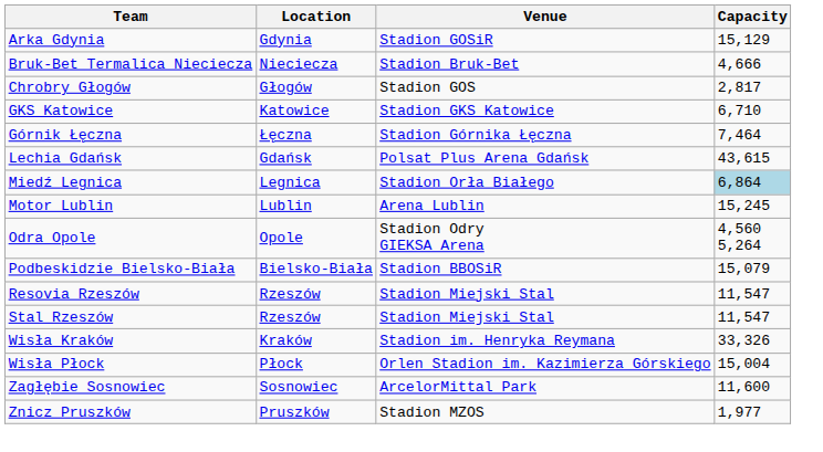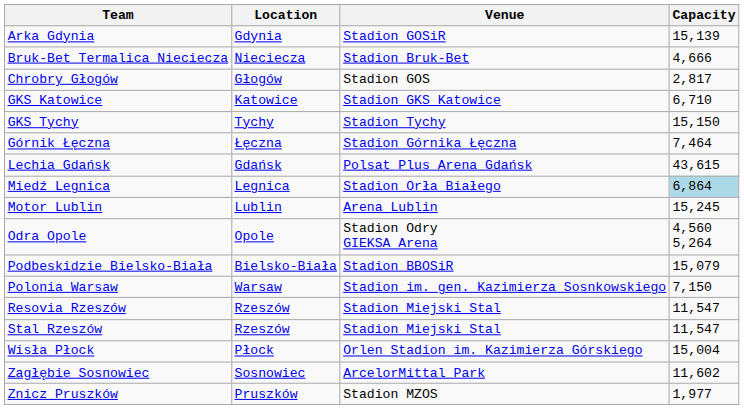 <table class="wikitable sortable" style="text-align: left;">
 <tr>
 <th>Team</th>
 <th>Location</th>
 <th>Venue</th>
 <th>Capacity</th>
 </tr>
 <tr>
 <td><a href='#'>Arka Gdynia</a></td>
 <td><a href='#'>Gdynia</a></td>
 <td><a href='#'>Stadion GOSiR</a></td>
-<td>15,129</td>
+<td>15,139</td>
 </tr>
 <tr>
 <td><a href='#'>Bruk-Bet Termalica Nieciecza</a></td>
 <td><a href='#'>Nieciecza</a></td>
 <td><a href='#'>Stadion Bruk-Bet</a></td>
 <td>4,666</td>
 </tr>
 <tr>
 <td><a href='#'>Chrobry Głogów</a></td>
 <td><a href='#'>Głogów</a></td>
 <td>Stadion GOS</td>
 <td>2,817</td>
 </tr>
 <tr>
 <td><a href='#'>GKS Katowice</a></td>
 <td><a href='#'>Katowice</a></td>
 <td><a href='#'>Stadion GKS Katowice</a></td>
 <td>6,710</td>
+</tr>
+<tr>
+<td><a href='#'>GKS Tychy</a></td>
+<td><a href='#'>Tychy</a></td>
+<td><a href='#'>Stadion Tychy</a></td>
+<td>15,150</td>
 </tr>
 <tr>
 <td><a href='#'>Górnik Łęczna</a></td>
 <td><a href='#'>Łęczna</a></td>
 <td><a href='#'>Stadion Górnika Łęczna</a></td>
 <td>7,464</td>
 </tr>
 <tr>
 <td><a href='#'>Lechia Gdańsk</a></td>
 <td><a href='#'>Gdańsk</a></td>
 <td><a href='#'>Polsat Plus Arena Gdańsk</a></td>
 <td>43,615</td>
 </tr>
 <tr>
 <td><a href='#'>Miedź Legnica</a></td>
 <td><a href='#'>Legnica</a></td>
 <td><a href='#'>Stadion Orła Białego</a></td>
 <td style="background: lightblue;">6,864</td>
 </tr>
 <tr>
 <td><a href='#'>Motor Lublin</a></td>
 <td><a href='#'>Lublin</a></td>
 <td><a href='#'>Arena Lublin</a></td>
 <td>15,245</td>
 </tr>
 <tr>
 <td><a href='#'>Odra Opole</a></td>
 <td><a href='#'>Opole</a></td>
 <td Stadion Miejski (Opole)>Stadion Odry<br><a href='#'>GIEKSA Arena</a></td>
 <td>4,560<br>5,264</td>
 </tr>
 <tr>
 <td><a href='#'>Podbeskidzie Bielsko-Biała</a></td>
 <td><a href='#'>Bielsko-Biała</a></td>
 <td><a href='#'>Stadion BBOSiR</a></td>
 <td>15,079</td>
 </tr>
 <tr>
+<td><a href='#'>Polonia Warsaw</a></td>
+<td><a href='#'>Warsaw</a></td>
+<td><a href='#'>Stadion im. gen. Kazimierza Sosnkowskiego</a></td>
+<td>7,150</td>
+</tr>
+<tr>
 <td><a href='#'>Resovia Rzeszów</a></td>
 <td><a href='#'>Rzeszów</a></td>
 <td><a href='#'>Stadion Miejski Stal</a></td>
 <td>11,547</td>
 </tr>
 <tr>
 <td><a href='#'>Stal Rzeszów</a></td>
 <td><a href='#'>Rzeszów</a></td>
 <td><a href='#'>Stadion Miejski Stal</a></td>
 <td>11,547</td>
 </tr>
 <tr>
-<td><a href='#'>Wisła Kraków</a></td>
-<td><a href='#'>Kraków</a></td>
-<td><a href='#'>Stadion im. Henryka Reymana</a></td>
-<td>33,326</td>
-</tr>
-<tr>
 <td><a href='#'>Wisła Płock</a></td>
 <td><a href='#'>Płock</a></td>
 <td><a href='#'>Orlen Stadion im. Kazimierza Górskiego</a></td>
 <td>15,004</td>
 </tr>
 <tr>
 <td><a href='#'>Zagłębie Sosnowiec</a></td>
 <td><a href='#'>Sosnowiec</a></td>
 <td><a href='#'>ArcelorMittal Park</a></td>
-<td>11,600</td>
+<td>11,602</td>
 </tr>
 <tr>
 <td><a href='#'>Znicz Pruszków</a></td>
 <td><a href='#'>Pruszków</a></td>
 <td Stadion Miejski (Pruszków)>Stadion MZOS</td>
 <td>1,977</td>
 </tr>
 </table>
